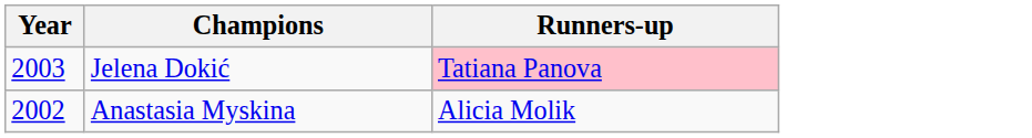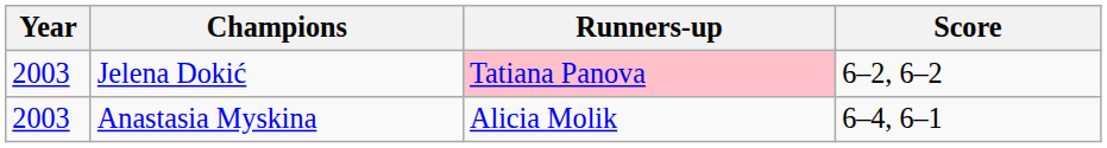 <table class="wikitable">
 <tr>
 <th style="width:40px">Year</th>
 <th style="width:200px">Champions</th>
 <th style="width:200px">Runners-up</th>
+<th style="width:140px" class="unsortable">Score</th>
 </tr>
 <tr>
 <td><a href='#'>2003</a></td>
 <td> <a href='#'>Jelena Dokić</a></td>
 <td style="background: pink;"> <a href='#'>Tatiana Panova</a></td>
+<td>6–2, 6–2</td>
 </tr>
 <tr>
-<td><a href='#'>2002</a></td>
+<td><a href='#'>2003</a></td>
 <td> <a href='#'>Anastasia Myskina</a></td>
 <td> <a href='#'>Alicia Molik</a></td>
+<td>6–4, 6–1</td>
 </tr>
 </table>
